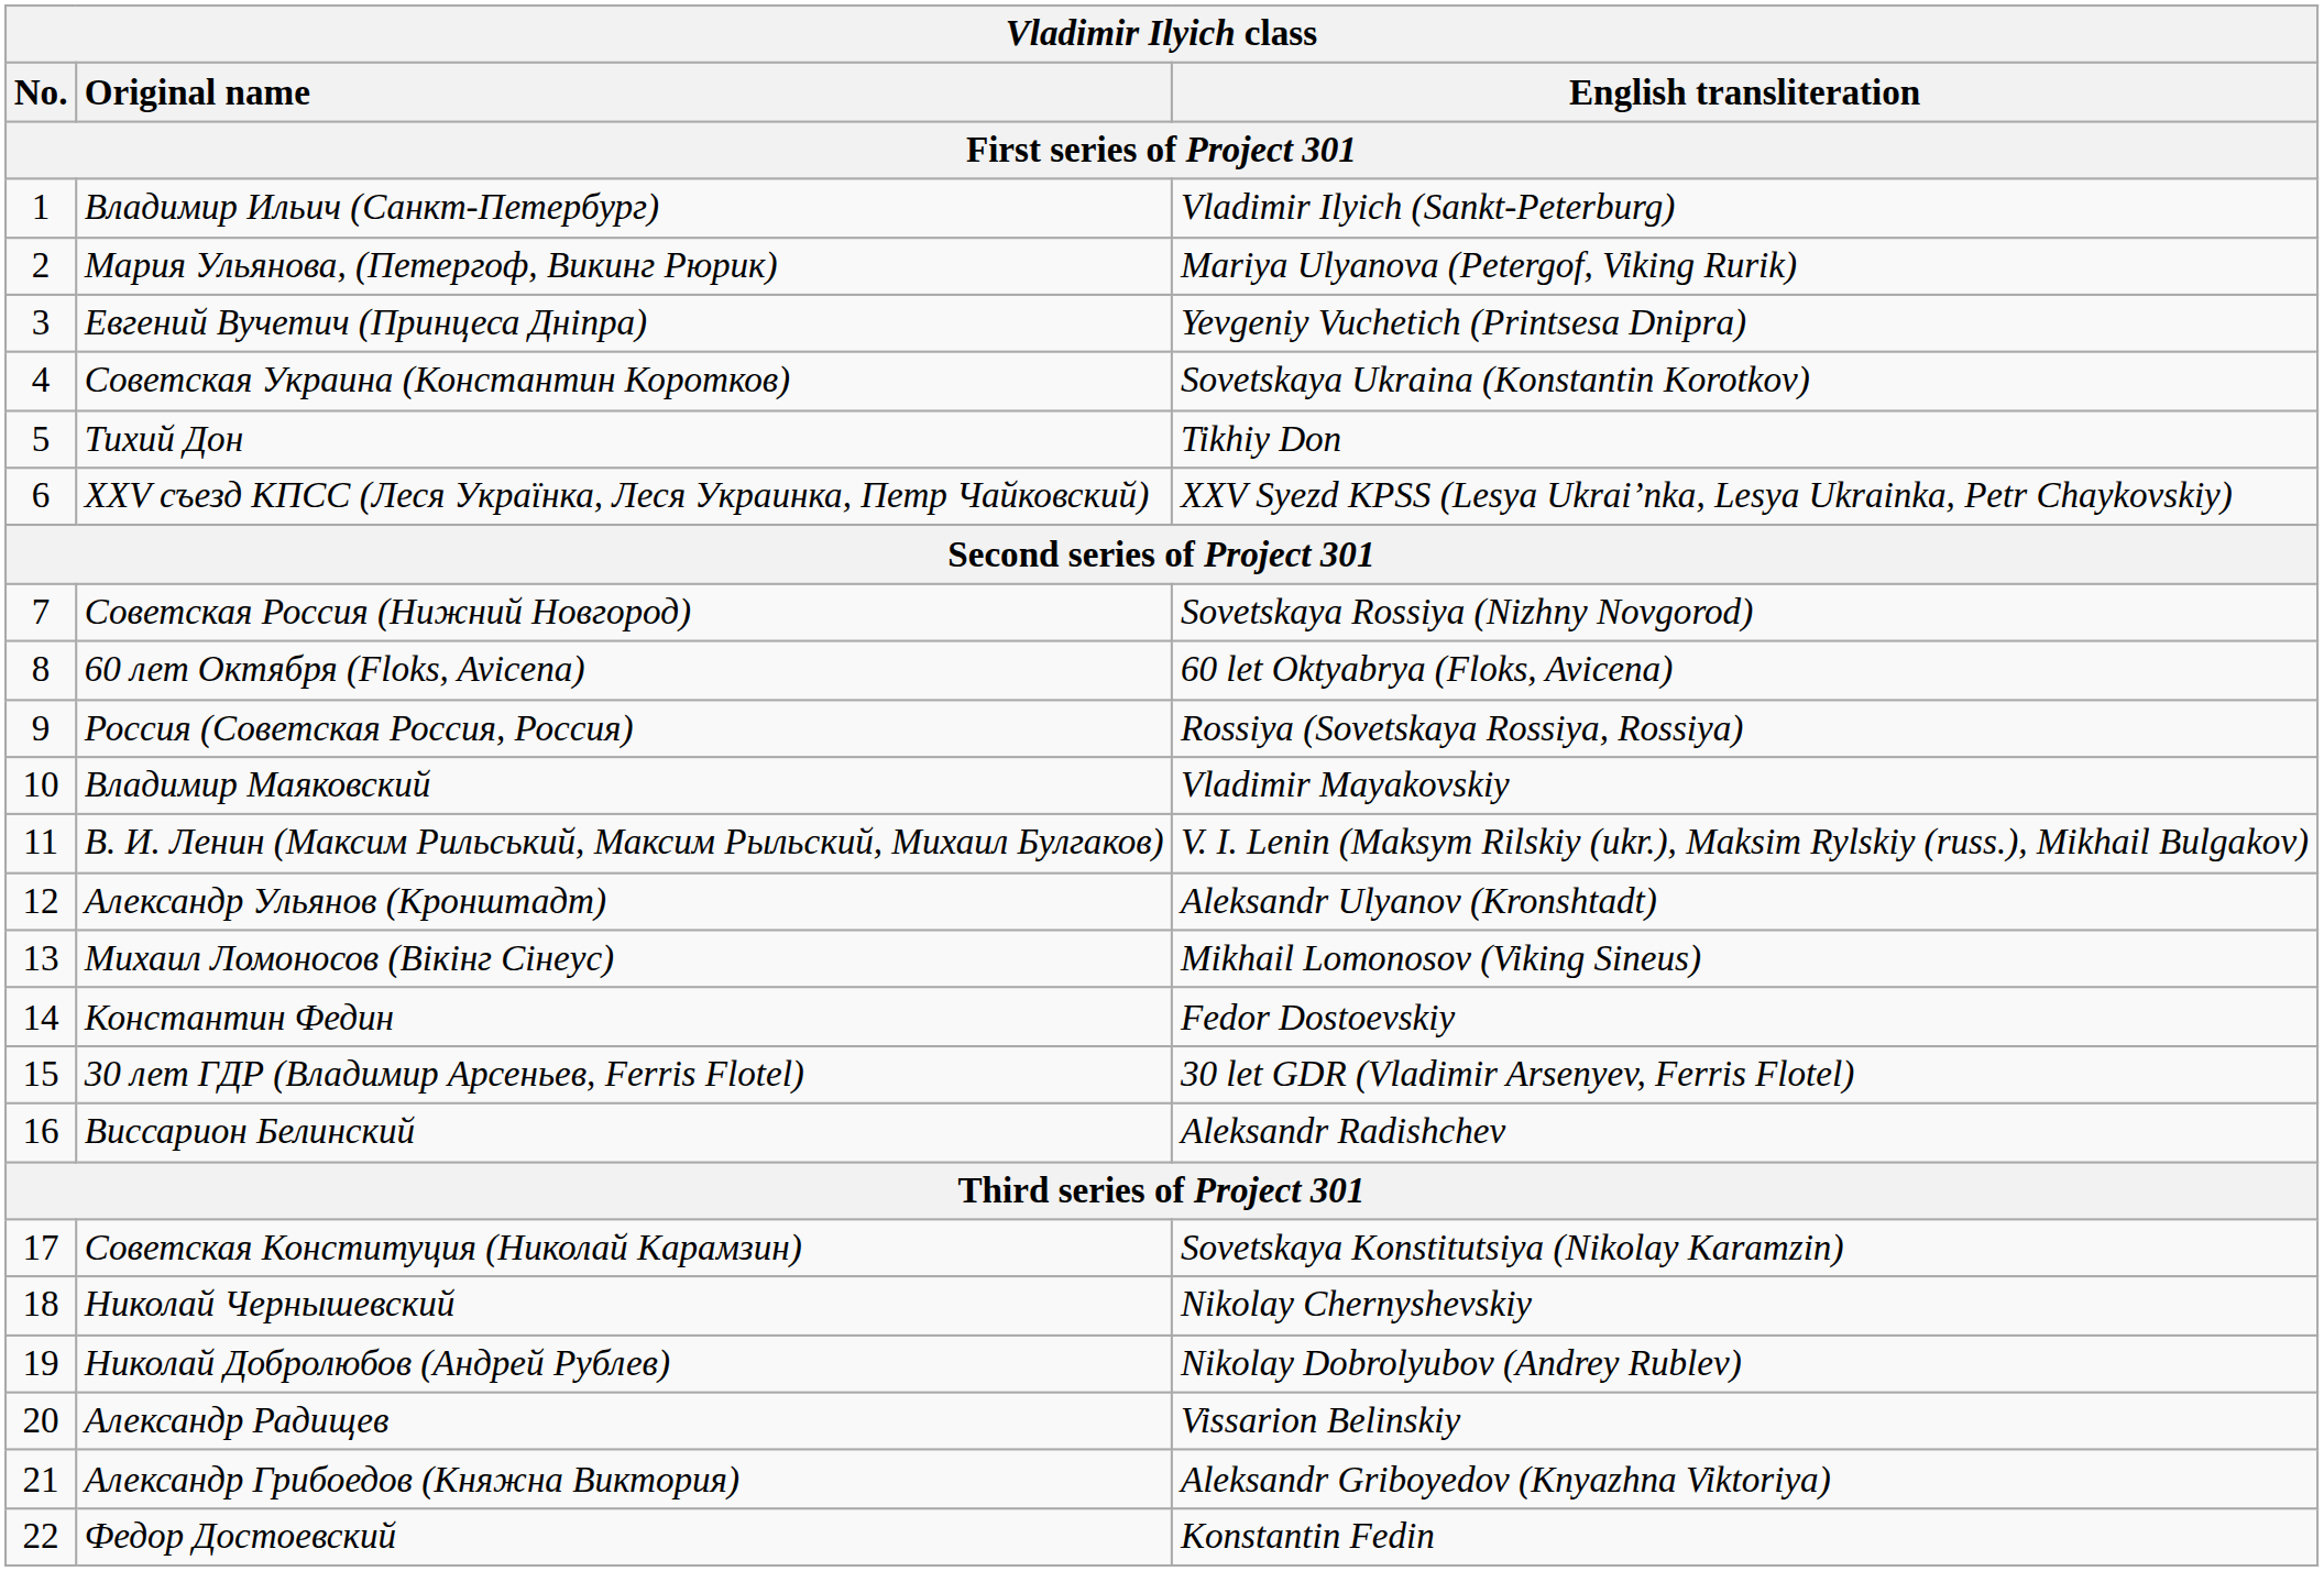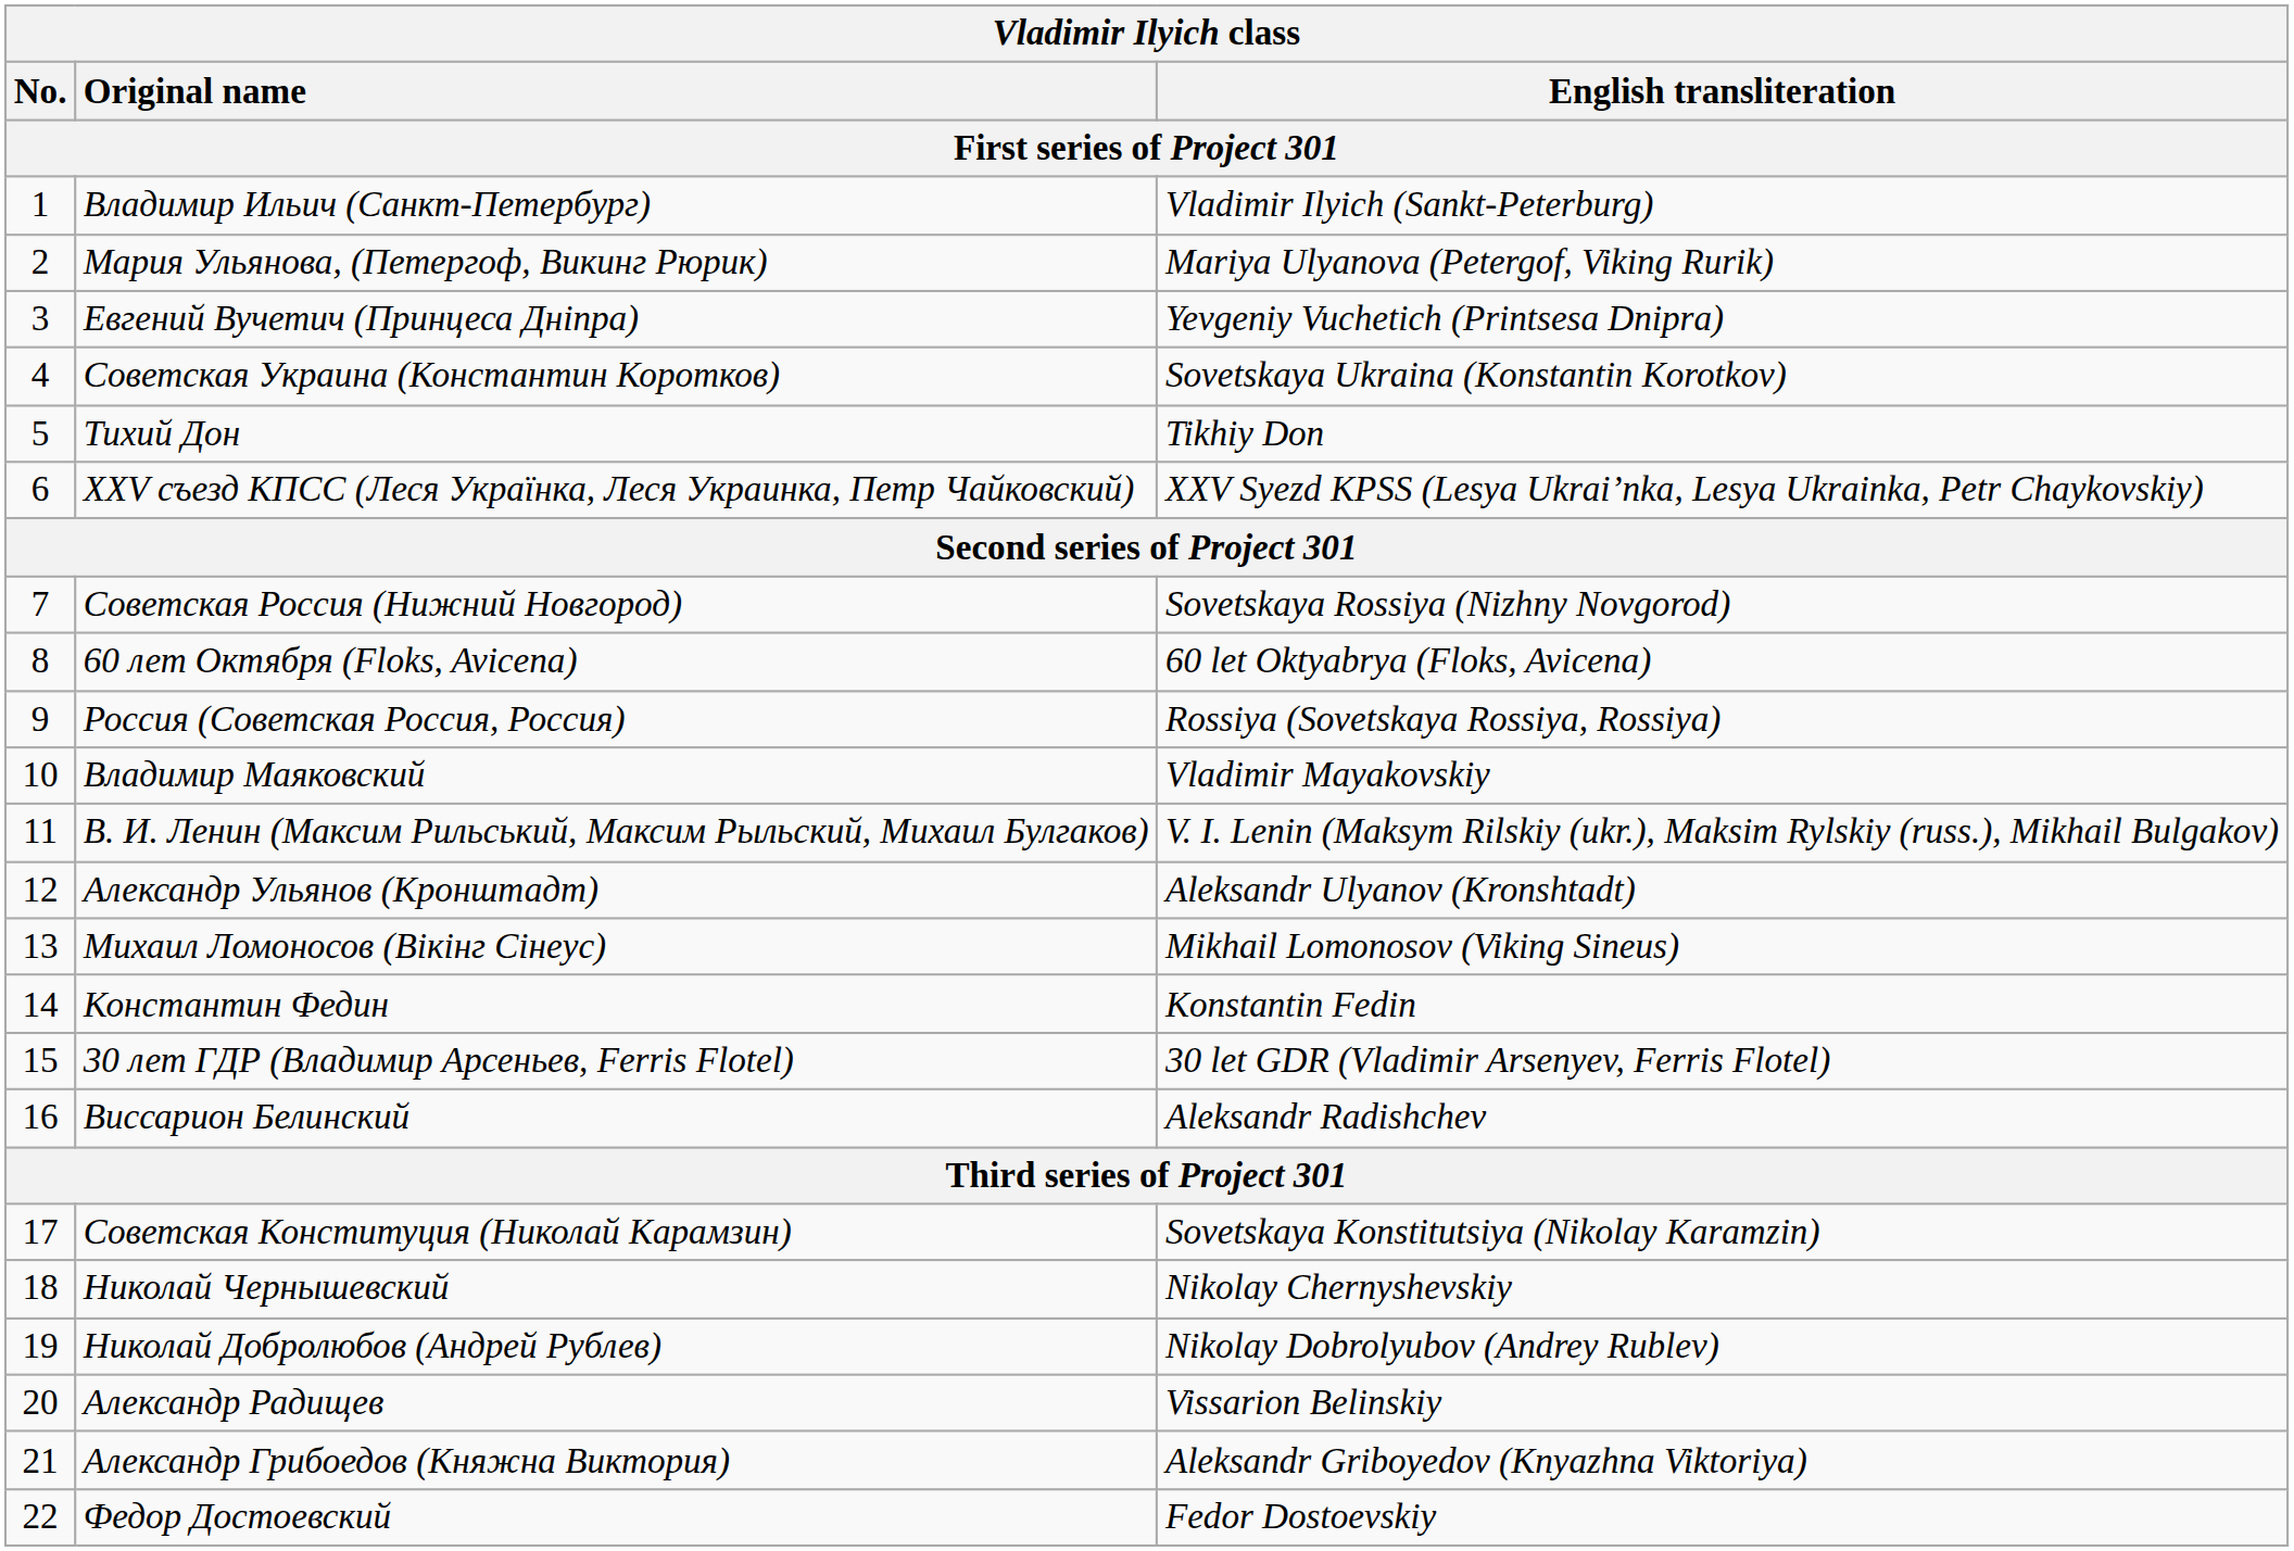 <table class="wikitable" style="text-align:center">
 <tr>
 <th colspan="3" style="text-align:center"><em>Vladimir Ilyich</em> class</th>
 </tr>
 <tr>
 <th>No.</th>
 <th style="text-align:Left;">Original name</th>
 <th align=Left>English transliteration</th>
 </tr>
 <tr>
 <th colspan="3" style="text-align:center">First series of <em>Project 301</em></th>
 </tr>
 <tr>
 <td>1</td>
 <td align=Left><em>Владимир Ильич (Санкт-Петербург)</em></td>
 <td align=Left><em>Vladimir Ilyich (Sankt-Peterburg)</em></td>
 </tr>
 <tr>
 <td>2</td>
 <td align=Left><em>Мария Ульянова, (Петергоф, Викинг Рюрик)</em></td>
 <td align=Left><em>Mariya Ulyanova (Petergof, Viking Rurik)</em></td>
 </tr>
 <tr>
 <td>3</td>
 <td align=Left><em>Евгений Вучетич (Принцеса Днiпра)</em></td>
 <td align=Left><em>Yevgeniy Vuchetich (Printsesa Dnipra)</em></td>
 </tr>
 <tr>
 <td>4</td>
 <td align=Left><em>Советская Украина (Константин Коротков)</em></td>
 <td align=Left><em>Sovetskaya Ukraina (Konstantin Korotkov)</em></td>
 </tr>
 <tr>
 <td>5</td>
 <td align=Left><em>Тихий Дон</em></td>
 <td align=Left><em>Tikhiy Don</em></td>
 </tr>
 <tr>
 <td>6</td>
 <td align=Left><em>XXV съезд КПСС (Леся Українка, Леся Украинка, Петр Чайковский)</em></td>
 <td align=Left><em>XXV Syezd KPSS (Lesya Ukrai’nka, Lesya Ukrainka, Petr Chaykovskiy)</em></td>
 </tr>
 <tr>
 <th colspan="3" style="text-align:center">Second series of <em>Project 301</em></th>
 </tr>
 <tr>
 <td>7</td>
 <td align=Left><em>Советская Россия (Нижний Новгород)</em></td>
 <td align=Left><em>Sovetskaya Rossiya (Nizhny Novgorod)</em></td>
 </tr>
 <tr>
 <td>8</td>
 <td align=Left><em>60 лет Октября (Floks, Avicena)</em></td>
 <td align=Left><em>60 let Oktyabrya (Floks, Avicena)</em></td>
 </tr>
 <tr>
 <td>9</td>
 <td align=Left><em>Россия (Советская Россия, Россия)</em></td>
 <td align=Left><em>Rossiya (Sovetskaya Rossiya, Rossiya)</em></td>
 </tr>
 <tr>
 <td>10</td>
 <td align=Left><em>Владимир Маяковский</em></td>
 <td align=Left><em>Vladimir Mayakovskiy</em></td>
 </tr>
 <tr>
 <td>11</td>
 <td align=Left><em>В. И. Ленин (Максим Рильський, Максим Рыльский, Михаил Булгаков)</em></td>
 <td align=Left><em>V. I. Lenin (Maksym Rilskiy (ukr.), Maksim Rylskiy (russ.), Mikhail Bulgakov)</em></td>
 </tr>
 <tr>
 <td>12</td>
 <td align=Left><em>Александр Ульянов (Кронштадт)</em></td>
 <td align=Left><em>Aleksandr Ulyanov (Kronshtadt)</em></td>
 </tr>
 <tr>
 <td>13</td>
 <td align=Left><em>Михаил Ломоносов</em> <em>(Вікінг Сінеус)</em></td>
 <td align=Left><em>Mikhail Lomonosov</em> <em>(Viking Sineus)</em></td>
 </tr>
 <tr>
 <td>14</td>
 <td align=Left><em>Константин Федин</em></td>
-<td align=Left><em>Fedor Dostoevskiy</em></td>
+<td align=Left><em>Konstantin Fedin</em></td>
 </tr>
 <tr>
 <td>15</td>
 <td align=Left><em>30 лет ГДР (Владимир Арсеньев, Ferris Flotel)</em></td>
 <td align=Left><em>30 let GDR (Vladimir Arsenyev, Ferris Flotel)</em></td>
 </tr>
 <tr>
 <td>16</td>
 <td align=Left><em>Виссарион Белинский</em></td>
 <td align=Left><em>Aleksandr Radishchev</em></td>
 </tr>
 <tr>
 <th colspan="3" style="text-align:center">Third series of <em>Project 301</em></th>
 </tr>
 <tr>
 <td>17</td>
 <td align=Left><em>Советская Конституция (Николай Карамзин)</em></td>
 <td align=Left><em>Sovetskaya Konstitutsiya (Nikolay Karamzin)</em></td>
 </tr>
 <tr>
 <td>18</td>
 <td align=Left><em>Николай Чернышевский</em></td>
 <td align=Left><em>Nikolay Chernyshevskiy</em></td>
 </tr>
 <tr>
 <td>19</td>
 <td align=Left><em>Николай Добролюбов (Андрей Рублев)</em></td>
 <td align=Left><em>Nikolay Dobrolyubov (Andrey Rublev)</em></td>
 </tr>
 <tr>
 <td>20</td>
 <td align=Left><em>Александр Радищев</em></td>
 <td align=Left><em>Vissarion Belinskiy</em></td>
 </tr>
 <tr>
 <td>21</td>
 <td align=Left><em>Александр Грибоедов (Княжна Виктория)</em></td>
 <td align=Left><em>Aleksandr Griboyedov (Knyazhna Viktoriya)</em></td>
 </tr>
 <tr>
 <td>22</td>
 <td align=Left><em>Федор Достоевский</em></td>
-<td align=Left><em>Konstantin Fedin</em></td>
+<td align=Left><em>Fedor Dostoevskiy</em></td>
 </tr>
 </table>
